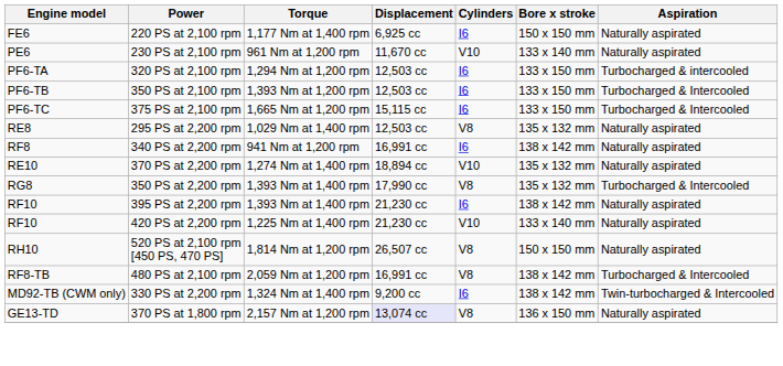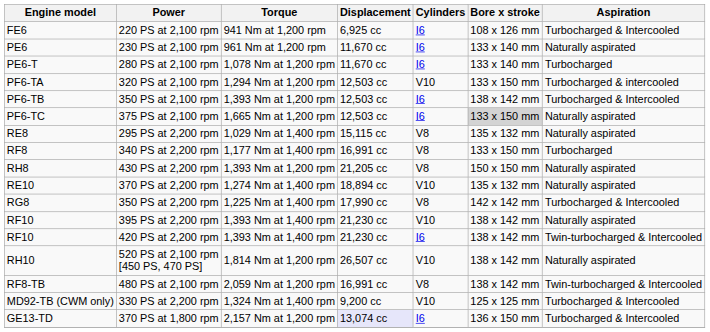 <table class="wikitable">
 <tr>
 <th>Engine model</th>
 <th>Power</th>
 <th>Torque</th>
 <th>Displacement</th>
 <th>Cylinders</th>
 <th>Bore x stroke</th>
 <th>Aspiration</th>
 </tr>
 <tr>
 <td>FE6</td>
 <td>220 PS at 2,100 rpm</td>
-<td>1,177 Nm at 1,400 rpm</td>
+<td>941 Nm at 1,200 rpm</td>
 <td>6,925 cc</td>
 <td><a href='#'>I6</a></td>
-<td>150 x 150 mm</td>
-<td>Naturally aspirated</td>
+<td>108 x 126 mm</td>
+<td>Turbocharged & Intercooled</td>
 </tr>
 <tr>
 <td>PE6</td>
 <td>230 PS at 2,100 rpm</td>
 <td>961 Nm at 1,200 rpm</td>
 <td>11,670 cc</td>
-<td>V10</td>
+<td><a href='#'>I6</a></td>
 <td>133 x 140 mm</td>
 <td>Naturally aspirated</td>
+</tr>
+<tr>
+<td>PE6-T</td>
+<td>280 PS at 2,100 rpm</td>
+<td>1,078 Nm at 1,200 rpm</td>
+<td>11,670 cc</td>
+<td><a href='#'>I6</a></td>
+<td>133 x 140 mm</td>
+<td>Turbocharged</td>
 </tr>
 <tr>
 <td>PF6-TA</td>
 <td>320 PS at 2,100 rpm</td>
 <td>1,294 Nm at 1,200 rpm</td>
 <td>12,503 cc</td>
-<td><a href='#'>I6</a></td>
+<td>V10</td>
 <td>133 x 150 mm</td>
 <td>Turbocharged & intercooled</td>
 </tr>
 <tr>
 <td>PF6-TB</td>
 <td>350 PS at 2,100 rpm</td>
 <td>1,393 Nm at 1,200 rpm</td>
 <td>12,503 cc</td>
 <td><a href='#'>I6</a></td>
-<td>133 x 150 mm</td>
+<td>138 x 142 mm</td>
 <td>Turbocharged & Intercooled</td>
 </tr>
 <tr>
 <td>PF6-TC</td>
 <td>375 PS at 2,100 rpm</td>
 <td>1,665 Nm at 1,200 rpm</td>
-<td>15,115 cc</td>
+<td>12,503 cc</td>
 <td><a href='#'>I6</a></td>
-<td>133 x 150 mm</td>
-<td>Turbocharged & Intercooled</td>
+<td style="background: lightgrey;">133 x 150 mm</td>
+<td>Naturally aspirated</td>
 </tr>
 <tr>
 <td>RE8</td>
 <td>295 PS at 2,200 rpm</td>
 <td>1,029 Nm at 1,400 rpm</td>
-<td>12,503 cc</td>
+<td>15,115 cc</td>
 <td>V8</td>
 <td>135 x 132 mm</td>
 <td>Naturally aspirated</td>
 </tr>
 <tr>
 <td>RF8</td>
 <td>340 PS at 2,200 rpm</td>
-<td>941 Nm at 1,200 rpm</td>
+<td>1,177 Nm at 1,400 rpm</td>
 <td>16,991 cc</td>
-<td><a href='#'>I6</a></td>
-<td>138 x 142 mm</td>
+<td>V8</td>
+<td>133 x 150 mm</td>
+<td>Turbocharged</td>
+</tr>
+<tr>
+<td>RH8</td>
+<td>430 PS at 2,200 rpm</td>
+<td>1,393 Nm at 1,200 rpm</td>
+<td>21,205 cc</td>
+<td>V8</td>
+<td>150 x 150 mm</td>
 <td>Naturally aspirated</td>
 </tr>
 <tr>
 <td>RE10</td>
 <td>370 PS at 2,200 rpm</td>
 <td>1,274 Nm at 1,400 rpm</td>
 <td>18,894 cc</td>
 <td>V10</td>
 <td>135 x 132 mm</td>
 <td>Naturally aspirated</td>
 </tr>
 <tr>
 <td>RG8</td>
 <td>350 PS at 2,200 rpm</td>
-<td>1,393 Nm at 1,400 rpm</td>
+<td>1,225 Nm at 1,400 rpm</td>
 <td>17,990 cc</td>
 <td>V8</td>
-<td>135 x 132 mm</td>
+<td>142 x 142 mm</td>
 <td>Turbocharged & Intercooled</td>
 </tr>
 <tr>
 <td>RF10</td>
 <td>395 PS at 2,200 rpm</td>
 <td>1,393 Nm at 1,400 rpm</td>
 <td>21,230 cc</td>
-<td><a href='#'>I6</a></td>
+<td>V10</td>
 <td>138 x 142 mm</td>
 <td>Naturally aspirated</td>
 </tr>
 <tr>
 <td>RF10</td>
 <td>420 PS at 2,200 rpm</td>
-<td>1,225 Nm at 1,400 rpm</td>
+<td>1,393 Nm at 1,400 rpm</td>
 <td>21,230 cc</td>
-<td>V10</td>
-<td>133 x 140 mm</td>
-<td>Naturally aspirated</td>
+<td><a href='#'>I6</a></td>
+<td>138 x 142 mm</td>
+<td>Twin-turbocharged & Intercooled</td>
 </tr>
 <tr>
 <td>RH10</td>
 <td>520 PS at 2,100 rpm<br>[450 PS, 470 PS]</td>
 <td>1,814 Nm at 1,200 rpm</td>
 <td>26,507 cc</td>
-<td>V8</td>
-<td>150 x 150 mm</td>
+<td>V10</td>
+<td>138 x 142 mm</td>
 <td>Naturally aspirated</td>
 </tr>
 <tr>
 <td>RF8-TB</td>
 <td>480 PS at 2,100 rpm</td>
 <td>2,059 Nm at 1,200 rpm</td>
 <td>16,991 cc</td>
 <td>V8</td>
 <td>138 x 142 mm</td>
-<td>Turbocharged & Intercooled</td>
+<td>Twin-turbocharged & Intercooled</td>
 </tr>
 <tr>
 <td>MD92-TB (CWM only)</td>
 <td>330 PS at 2,200 rpm</td>
 <td>1,324 Nm at 1,400 rpm</td>
 <td>9,200 cc</td>
-<td><a href='#'>I6</a></td>
-<td>138 x 142 mm</td>
-<td>Twin-turbocharged & Intercooled</td>
+<td>V10</td>
+<td>125 x 125 mm</td>
+<td>Turbocharged & Intercooled</td>
 </tr>
 <tr>
 <td>GE13-TD</td>
 <td>370 PS at 1,800 rpm</td>
 <td>2,157 Nm at 1,200 rpm</td>
 <td style="background: lavender;">13,074 cc</td>
-<td>V8</td>
+<td><a href='#'>I6</a></td>
 <td>136 x 150 mm</td>
-<td>Naturally aspirated</td>
+<td>Turbocharged & Intercooled</td>
 </tr>
 <tr>
 </tr>
 </table>
